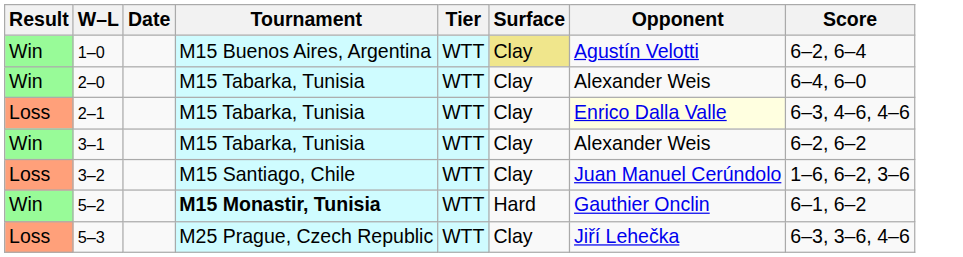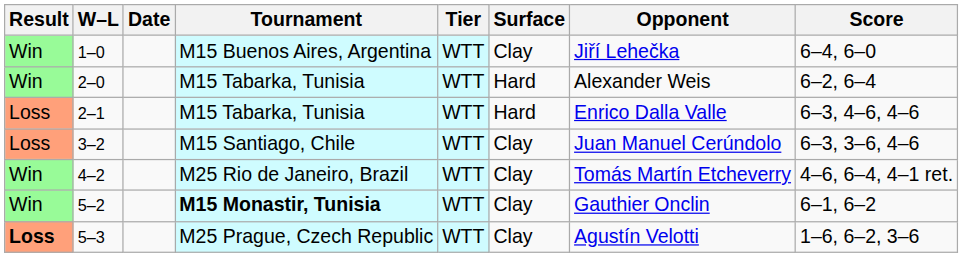 <table class="sortable wikitable">
 <tr>
 <th>Result</th>
 <th class="unsortable">W–L</th>
 <th>Date</th>
 <th>Tournament</th>
 <th>Tier</th>
 <th>Surface</th>
 <th>Opponent</th>
 <th class="unsortable">Score</th>
 </tr>
 <tr>
 <td style="background:#98fb98;">Win</td>
 <td><small>1–0</small></td>
 <td></td>
 <td style="background:#cffcff;">M15 Buenos Aires, Argentina</td>
 <td style="background:#cffcff;">WTT</td>
-<td style="background: khaki;">Clay</td>
-<td> <a href='#'>Agustín Velotti</a></td>
-<td>6–2, 6–4</td>
+<td>Clay</td>
+<td> <a href='#'>Jiří Lehečka</a></td>
+<td>6–4, 6–0</td>
 </tr>
 <tr>
 <td style="background:#98fb98;">Win</td>
 <td><small>2–0</small></td>
 <td></td>
 <td style="background:#cffcff;">M15 Tabarka, Tunisia</td>
 <td style="background:#cffcff;">WTT</td>
-<td>Clay</td>
+<td>Hard</td>
 <td> Alexander Weis</td>
-<td>6–4, 6–0</td>
+<td>6–2, 6–4</td>
 </tr>
 <tr>
 <td style="background:#ffa07a;">Loss</td>
 <td><small>2–1</small></td>
 <td></td>
 <td style="background:#cffcff;">M15 Tabarka, Tunisia</td>
 <td style="background:#cffcff;">WTT</td>
-<td>Clay</td>
-<td style="background: lightyellow;"> <a href='#'>Enrico Dalla Valle</a></td>
+<td>Hard</td>
+<td> <a href='#'>Enrico Dalla Valle</a></td>
 <td>6–3, 4–6, 4–6</td>
-</tr>
-<tr>
-<td style="background:#98fb98;">Win</td>
-<td><small>3–1</small></td>
-<td></td>
-<td style="background:#cffcff;">M15 Tabarka, Tunisia</td>
-<td style="background:#cffcff;">WTT</td>
-<td>Clay</td>
-<td> Alexander Weis</td>
-<td>6–2, 6–2</td>
 </tr>
 <tr>
 <td style="background:#ffa07a;">Loss</td>
 <td><small>3–2</small></td>
 <td></td>
 <td style="background:#cffcff;">M15 Santiago, Chile</td>
 <td style="background:#cffcff;">WTT</td>
 <td>Clay</td>
 <td> <a href='#'>Juan Manuel Cerúndolo</a></td>
-<td>1–6, 6–2, 3–6</td>
+<td>6–3, 3–6, 4–6</td>
+</tr>
+<tr>
+<td style="background:#98fb98;">Win</td>
+<td><small>4–2</small></td>
+<td></td>
+<td style="background:#cffcff;">M25 Rio de Janeiro, Brazil</td>
+<td style="background:#cffcff;">WTT</td>
+<td>Clay</td>
+<td> <a href='#'>Tomás Martín Etcheverry</a></td>
+<td>4–6, 6–4, 4–1 ret.</td>
 </tr>
 <tr>
 <td style="background:#98fb98;">Win</td>
 <td><small>5–2</small></td>
 <td></td>
 <td style="background:#cffcff;"><strong>M15 Monastir, Tunisia</strong></td>
 <td style="background:#cffcff;">WTT</td>
-<td>Hard</td>
+<td>Clay</td>
 <td> <a href='#'>Gauthier Onclin</a></td>
 <td>6–1, 6–2</td>
 </tr>
 <tr>
-<td style="background:#ffa07a;">Loss</td>
+<td style="background:#ffa07a;"><strong>Loss</strong></td>
 <td><small>5–3</small></td>
 <td></td>
 <td style="background:#cffcff;">M25 Prague, Czech Republic</td>
 <td style="background:#cffcff;">WTT</td>
 <td>Clay</td>
-<td> <a href='#'>Jiří Lehečka</a></td>
-<td>6–3, 3–6, 4–6</td>
+<td> <a href='#'>Agustín Velotti</a></td>
+<td>1–6, 6–2, 3–6</td>
 </tr>
 </table>
